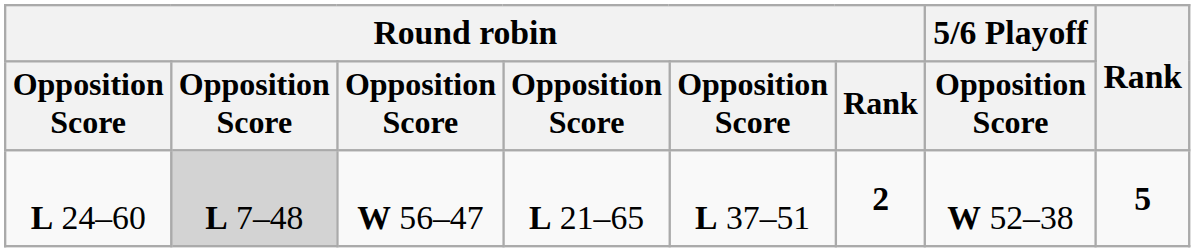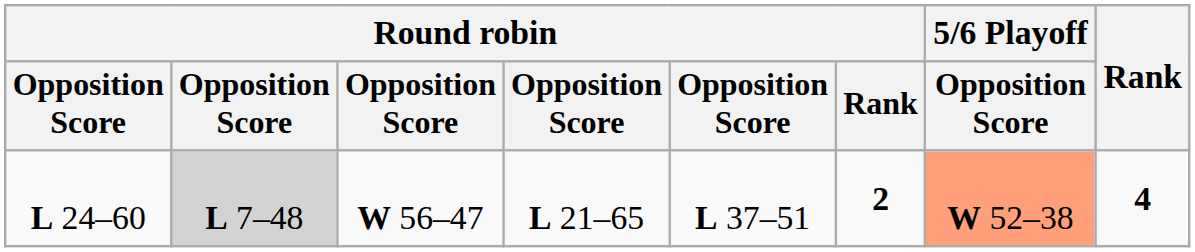 <table class="wikitable" style="font-size:90%">
 <tr>
 <th colspan=6>Round robin</th>
 <th>5/6 Playoff</th>
 <th rowspan="2">Rank</th>
 </tr>
 <tr style="font-size:95%">
 <th>Opposition<br>Score</th>
 <th>Opposition<br>Score</th>
 <th>Opposition<br>Score</th>
 <th>Opposition<br>Score</th>
 <th>Opposition<br>Score</th>
 <th>Rank</th>
 <th>Opposition<br>Score</th>
 </tr>
 <tr align=center>
 <td><br><strong>L</strong> 24–60</td>
 <td style="background: lightgrey;"><br><strong>L</strong> 7–48</td>
 <td><br><strong>W</strong> 56–47</td>
 <td><br><strong>L</strong> 21–65</td>
 <td><br><strong>L</strong> 37–51</td>
 <td><strong>2</strong></td>
-<td><br><strong>W</strong> 52–38</td>
-<td><strong>5</strong></td>
+<td style="background: lightsalmon;"><br><strong>W</strong> 52–38</td>
+<td><strong>4</strong></td>
 </tr>
 </table>
